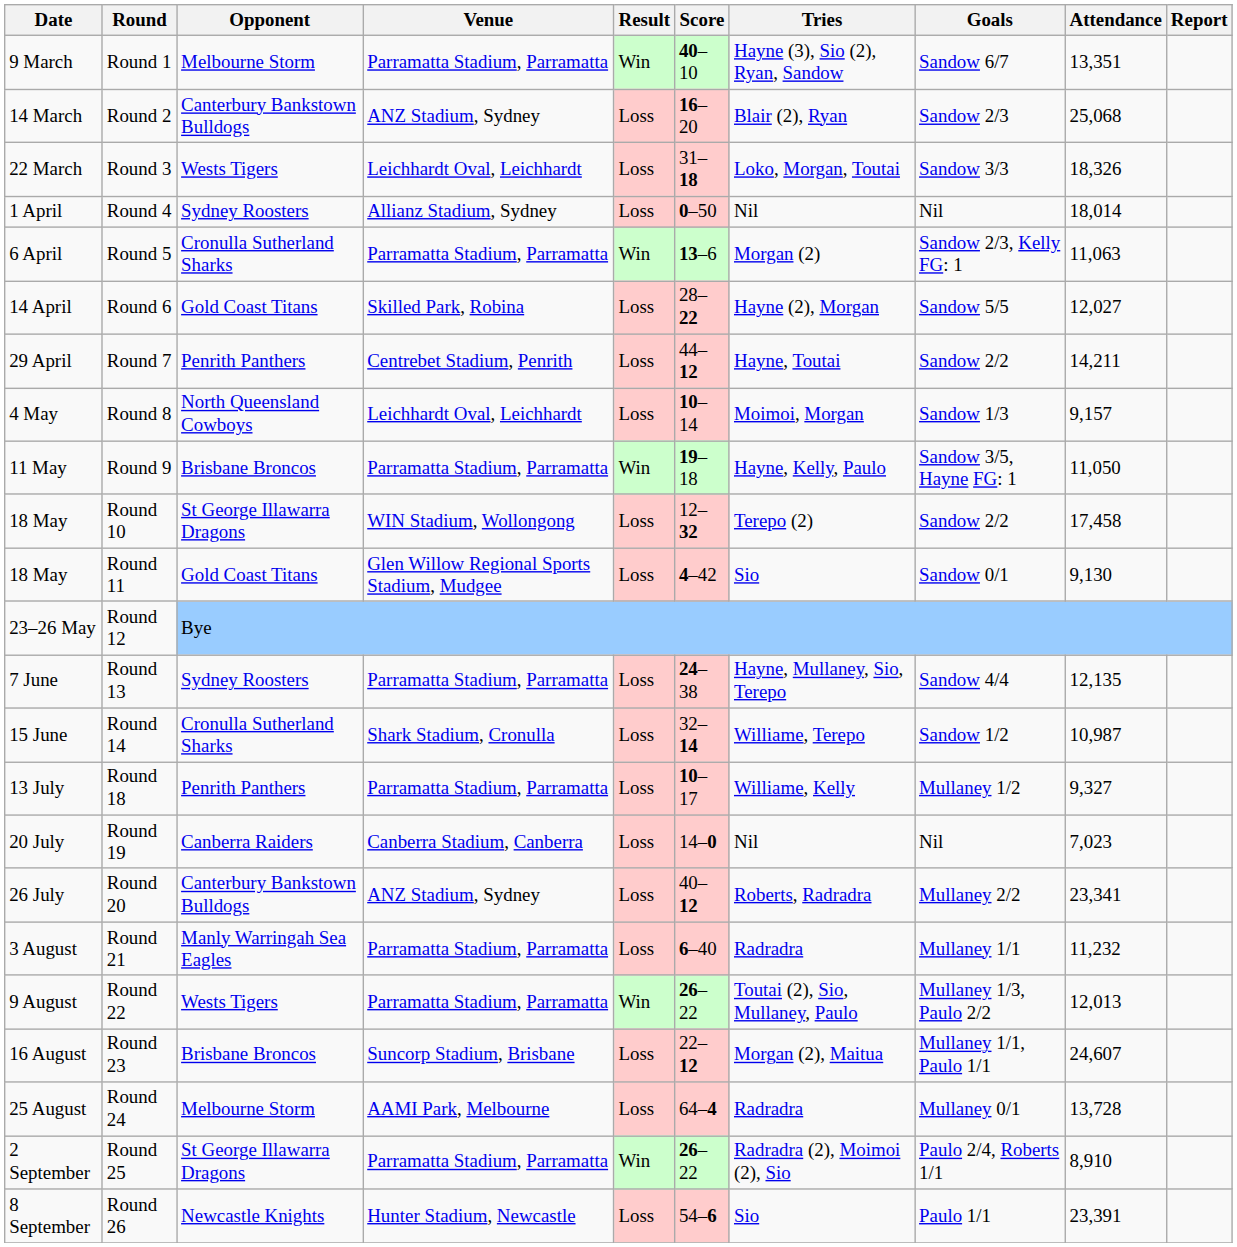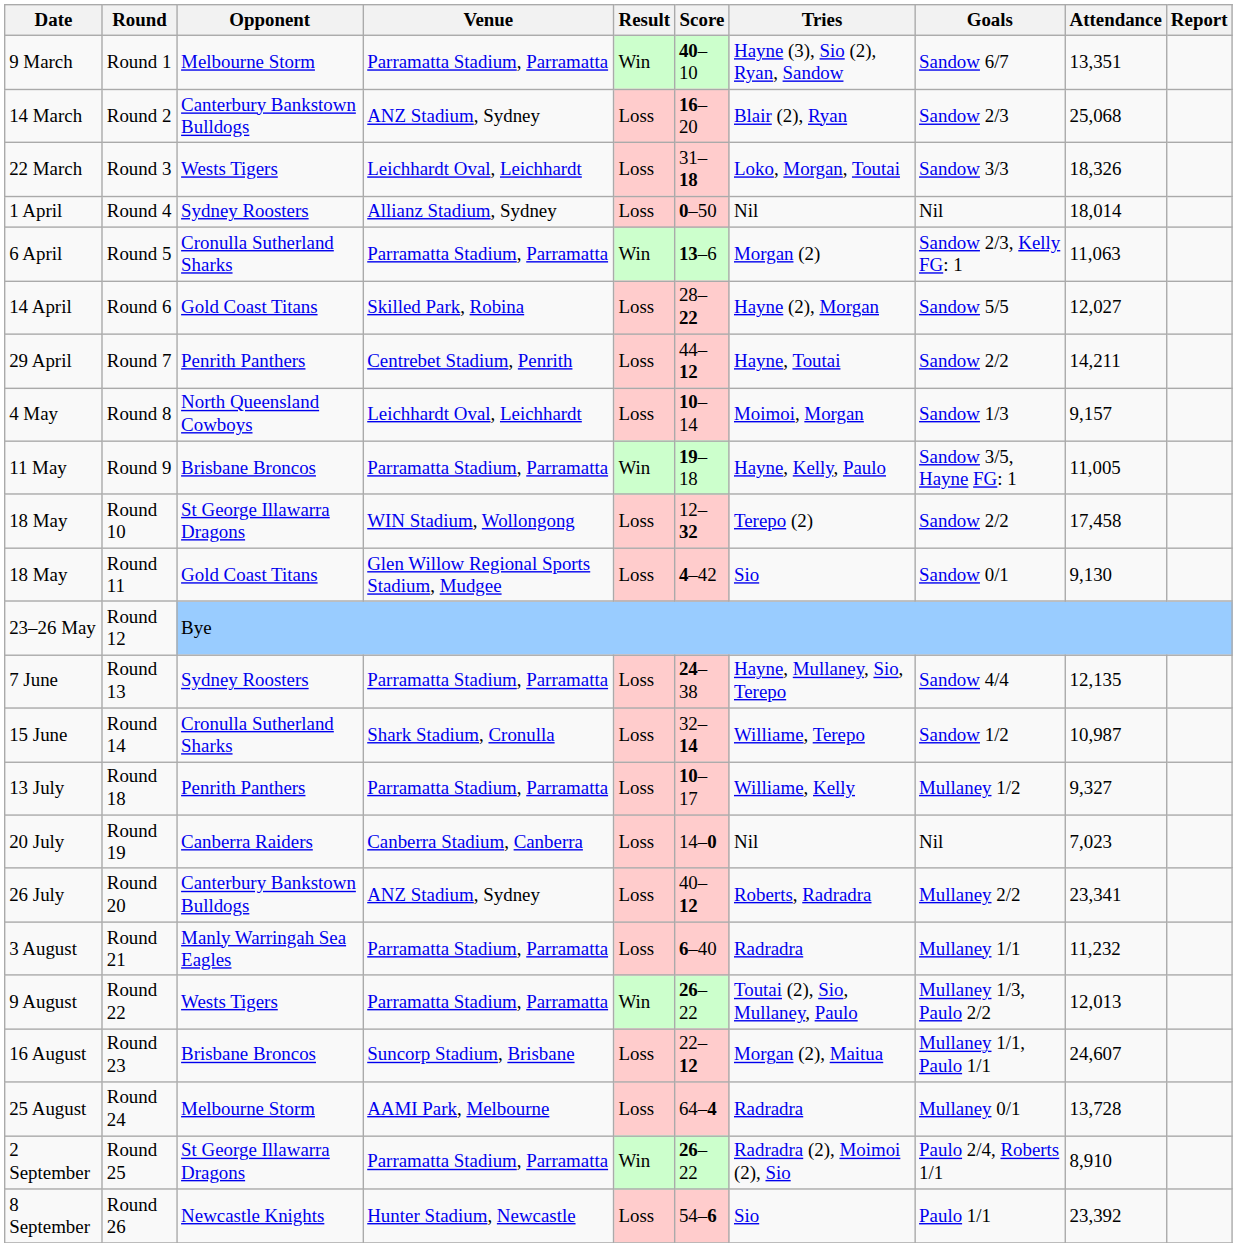 <table class="wikitable" style="font-size:85%;" width="100%">
 <tr>
 <th>Date</th>
 <th>Round</th>
 <th>Opponent</th>
 <th>Venue</th>
 <th>Result</th>
 <th>Score</th>
 <th>Tries</th>
 <th>Goals</th>
 <th>Attendance</th>
 <th>Report</th>
 </tr>
 <tr>
 <td>9 March</td>
 <td>Round 1</td>
 <td> <a href='#'>Melbourne Storm</a></td>
 <td><a href='#'>Parramatta Stadium</a>, <a href='#'>Parramatta</a></td>
 <td style="background: #ccffcc;">Win</td>
 <td style="background: #ccffcc;"><strong>40</strong>–10</td>
 <td><a href='#'>Hayne</a> (3), <a href='#'>Sio</a> (2), <a href='#'>Ryan</a>, <a href='#'>Sandow</a></td>
 <td><a href='#'>Sandow</a> 6/7</td>
 <td>13,351</td>
 <td></td>
 </tr>
 <tr>
 <td>14 March</td>
 <td>Round 2</td>
 <td> <a href='#'>Canterbury Bankstown Bulldogs</a></td>
 <td><a href='#'>ANZ Stadium</a>, Sydney</td>
 <td style="background: #ffcccc;">Loss</td>
 <td style="background: #ffcccc;"><strong>16</strong>–20</td>
 <td><a href='#'>Blair</a> (2), <a href='#'>Ryan</a></td>
 <td><a href='#'>Sandow</a> 2/3</td>
 <td>25,068</td>
 <td></td>
 </tr>
 <tr>
 <td>22 March</td>
 <td>Round 3</td>
 <td> <a href='#'>Wests Tigers</a></td>
 <td><a href='#'>Leichhardt Oval</a>, <a href='#'>Leichhardt</a></td>
 <td style="background: #ffcccc;">Loss</td>
 <td style="background: #ffcccc;">31–<strong>18</strong></td>
 <td><a href='#'>Loko</a>, <a href='#'>Morgan</a>, <a href='#'>Toutai</a></td>
 <td><a href='#'>Sandow</a> 3/3</td>
 <td>18,326</td>
 <td></td>
 </tr>
 <tr>
 <td>1 April</td>
 <td>Round 4</td>
 <td> <a href='#'>Sydney Roosters</a></td>
 <td><a href='#'>Allianz Stadium</a>, Sydney</td>
 <td style="background: #ffcccc;">Loss</td>
 <td style="background: #ffcccc;"><strong>0</strong>–50</td>
 <td>Nil</td>
 <td>Nil</td>
 <td>18,014</td>
 <td></td>
 </tr>
 <tr>
 <td>6 April</td>
 <td>Round 5</td>
 <td> <a href='#'>Cronulla Sutherland Sharks</a></td>
 <td><a href='#'>Parramatta Stadium</a>, <a href='#'>Parramatta</a></td>
 <td style="background: #ccffcc;">Win</td>
 <td style="background: #ccffcc;"><strong>13</strong>–6</td>
 <td><a href='#'>Morgan</a> (2)</td>
 <td><a href='#'>Sandow</a> 2/3, <a href='#'>Kelly</a> <a href='#'>FG</a>: 1</td>
 <td>11,063</td>
 <td></td>
 </tr>
 <tr>
 <td>14 April</td>
 <td>Round 6</td>
 <td> <a href='#'>Gold Coast Titans</a></td>
 <td><a href='#'>Skilled Park</a>, <a href='#'>Robina</a></td>
 <td style="background: #ffcccc;">Loss</td>
 <td style="background: #ffcccc;">28–<strong>22</strong></td>
 <td><a href='#'>Hayne</a> (2), <a href='#'>Morgan</a></td>
 <td><a href='#'>Sandow</a> 5/5</td>
 <td>12,027</td>
 <td></td>
 </tr>
 <tr>
 <td>29 April</td>
 <td>Round 7</td>
 <td> <a href='#'>Penrith Panthers</a></td>
 <td><a href='#'>Centrebet Stadium</a>, <a href='#'>Penrith</a></td>
 <td style="background: #ffcccc;">Loss</td>
 <td style="background: #ffcccc;">44–<strong>12</strong></td>
 <td><a href='#'>Hayne</a>, <a href='#'>Toutai</a></td>
 <td><a href='#'>Sandow</a> 2/2</td>
 <td>14,211</td>
 <td></td>
 </tr>
 <tr>
 <td>4 May</td>
 <td>Round 8</td>
 <td> <a href='#'>North Queensland Cowboys</a></td>
 <td><a href='#'>Leichhardt Oval</a>, <a href='#'>Leichhardt</a></td>
 <td style="background: #ffcccc;">Loss</td>
 <td style="background: #ffcccc;"><strong>10</strong>–14</td>
 <td><a href='#'>Moimoi</a>, <a href='#'>Morgan</a></td>
 <td><a href='#'>Sandow</a> 1/3</td>
 <td>9,157</td>
 <td></td>
 </tr>
 <tr>
 <td>11 May</td>
 <td>Round 9</td>
 <td> <a href='#'>Brisbane Broncos</a></td>
 <td><a href='#'>Parramatta Stadium</a>, <a href='#'>Parramatta</a></td>
 <td style="background: #ccffcc;">Win</td>
 <td style="background: #ccffcc;"><strong>19</strong>–18</td>
 <td><a href='#'>Hayne</a>, <a href='#'>Kelly</a>, <a href='#'>Paulo</a></td>
 <td><a href='#'>Sandow</a> 3/5, <a href='#'>Hayne</a> <a href='#'>FG</a>: 1</td>
-<td>11,050</td>
+<td>11,005</td>
 <td></td>
 </tr>
 <tr>
 <td>18 May</td>
 <td>Round 10</td>
 <td> <a href='#'>St George Illawarra Dragons</a></td>
 <td><a href='#'>WIN Stadium</a>, <a href='#'>Wollongong</a></td>
 <td style="background: #ffcccc;">Loss</td>
 <td style="background: #ffcccc;">12–<strong>32</strong></td>
 <td><a href='#'>Terepo</a> (2)</td>
 <td><a href='#'>Sandow</a> 2/2</td>
 <td>17,458</td>
 <td></td>
 </tr>
 <tr>
 <td>18 May</td>
 <td>Round 11</td>
 <td> <a href='#'>Gold Coast Titans</a></td>
 <td><a href='#'>Glen Willow Regional Sports Stadium</a>, <a href='#'>Mudgee</a></td>
 <td style="background: #ffcccc;">Loss</td>
 <td style="background: #ffcccc;"><strong>4</strong>–42</td>
 <td><a href='#'>Sio</a></td>
 <td><a href='#'>Sandow</a> 0/1</td>
 <td>9,130</td>
 <td></td>
 </tr>
 <tr>
 <td>23–26 May</td>
 <td>Round 12</td>
 <td colspan="8" style="background: #99ccff;">Bye</td>
 </tr>
 <tr>
 <td>7 June</td>
 <td>Round 13</td>
 <td> <a href='#'>Sydney Roosters</a></td>
 <td><a href='#'>Parramatta Stadium</a>, <a href='#'>Parramatta</a></td>
 <td style="background: #ffcccc;">Loss</td>
 <td style="background: #ffcccc;"><strong>24</strong>–38</td>
 <td><a href='#'>Hayne</a>, <a href='#'>Mullaney</a>, <a href='#'>Sio</a>, <a href='#'>Terepo</a></td>
 <td><a href='#'>Sandow</a> 4/4</td>
 <td>12,135</td>
 <td></td>
 </tr>
 <tr>
 <td>15 June</td>
 <td>Round 14</td>
 <td> <a href='#'>Cronulla Sutherland Sharks</a></td>
 <td><a href='#'>Shark Stadium</a>, <a href='#'>Cronulla</a></td>
 <td style="background: #ffcccc;">Loss</td>
 <td style="background: #ffcccc;">32–<strong>14</strong></td>
 <td><a href='#'>Williame</a>, <a href='#'>Terepo</a></td>
 <td><a href='#'>Sandow</a> 1/2</td>
 <td>10,987</td>
 <td></td>
 </tr>
 <tr>
 <td>13 July</td>
 <td>Round 18</td>
 <td> <a href='#'>Penrith Panthers</a></td>
 <td><a href='#'>Parramatta Stadium</a>, <a href='#'>Parramatta</a></td>
 <td style="background: #ffcccc;">Loss</td>
 <td style="background: #ffcccc;"><strong>10</strong>–17</td>
 <td><a href='#'>Williame</a>, <a href='#'>Kelly</a></td>
 <td><a href='#'>Mullaney</a> 1/2</td>
 <td>9,327</td>
 <td></td>
 </tr>
 <tr>
 <td>20 July</td>
 <td>Round 19</td>
 <td> <a href='#'>Canberra Raiders</a></td>
 <td><a href='#'>Canberra Stadium</a>, <a href='#'>Canberra</a></td>
 <td style="background: #ffcccc;">Loss</td>
 <td style="background: #ffcccc;">14–<strong>0</strong></td>
 <td>Nil</td>
 <td>Nil</td>
 <td>7,023</td>
 <td></td>
 </tr>
 <tr>
 <td>26 July</td>
 <td>Round 20</td>
 <td> <a href='#'>Canterbury Bankstown Bulldogs</a></td>
 <td><a href='#'>ANZ Stadium</a>, Sydney</td>
 <td style="background: #ffcccc;">Loss</td>
 <td style="background: #ffcccc;">40–<strong>12</strong></td>
 <td><a href='#'>Roberts</a>, <a href='#'>Radradra</a></td>
 <td><a href='#'>Mullaney</a> 2/2</td>
 <td>23,341</td>
 <td></td>
 </tr>
 <tr>
 <td>3 August</td>
 <td>Round 21</td>
 <td> <a href='#'>Manly Warringah Sea Eagles</a></td>
 <td><a href='#'>Parramatta Stadium</a>, <a href='#'>Parramatta</a></td>
 <td style="background: #ffcccc;">Loss</td>
 <td style="background: #ffcccc;"><strong>6</strong>–40</td>
 <td><a href='#'>Radradra</a></td>
 <td><a href='#'>Mullaney</a> 1/1</td>
 <td>11,232</td>
 <td></td>
 </tr>
 <tr>
 <td>9 August</td>
 <td>Round 22</td>
 <td> <a href='#'>Wests Tigers</a></td>
 <td><a href='#'>Parramatta Stadium</a>, <a href='#'>Parramatta</a></td>
 <td style="background: #ccffcc;">Win</td>
 <td style="background: #ccffcc;"><strong>26</strong>–22</td>
 <td><a href='#'>Toutai</a> (2), <a href='#'>Sio</a>, <a href='#'>Mullaney</a>, <a href='#'>Paulo</a></td>
 <td><a href='#'>Mullaney</a> 1/3, <a href='#'>Paulo</a> 2/2</td>
 <td>12,013</td>
 <td></td>
 </tr>
 <tr>
 <td>16 August</td>
 <td>Round 23</td>
 <td> <a href='#'>Brisbane Broncos</a></td>
 <td><a href='#'>Suncorp Stadium</a>, <a href='#'>Brisbane</a></td>
 <td style="background: #ffcccc;">Loss</td>
 <td style="background: #ffcccc;">22–<strong>12</strong></td>
 <td><a href='#'>Morgan</a> (2), <a href='#'>Maitua</a></td>
 <td><a href='#'>Mullaney</a> 1/1, <a href='#'>Paulo</a> 1/1</td>
 <td>24,607</td>
 <td></td>
 </tr>
 <tr>
 <td>25 August</td>
 <td>Round 24</td>
 <td> <a href='#'>Melbourne Storm</a></td>
 <td><a href='#'>AAMI Park</a>, <a href='#'>Melbourne</a></td>
 <td style="background: #ffcccc;">Loss</td>
 <td style="background: #ffcccc;">64–<strong>4</strong></td>
 <td><a href='#'>Radradra</a></td>
 <td><a href='#'>Mullaney</a> 0/1</td>
 <td>13,728</td>
 <td></td>
 </tr>
 <tr>
 <td>2 September</td>
 <td>Round 25</td>
 <td> <a href='#'>St George Illawarra Dragons</a></td>
 <td><a href='#'>Parramatta Stadium</a>, <a href='#'>Parramatta</a></td>
 <td style="background: #ccffcc;">Win</td>
 <td style="background: #ccffcc;"><strong>26</strong>–22</td>
 <td><a href='#'>Radradra</a> (2), <a href='#'>Moimoi</a> (2), <a href='#'>Sio</a></td>
 <td><a href='#'>Paulo</a> 2/4, <a href='#'>Roberts</a> 1/1</td>
 <td>8,910</td>
 <td></td>
 </tr>
 <tr>
 <td>8 September</td>
 <td>Round 26</td>
 <td> <a href='#'>Newcastle Knights</a></td>
 <td><a href='#'>Hunter Stadium</a>, <a href='#'>Newcastle</a></td>
 <td style="background: #ffcccc;">Loss</td>
 <td style="background: #ffcccc;">54–<strong>6</strong></td>
 <td><a href='#'>Sio</a></td>
 <td><a href='#'>Paulo</a> 1/1</td>
-<td>23,391</td>
+<td>23,392</td>
 <td></td>
 </tr>
 <tr>
 </tr>
 </table>
